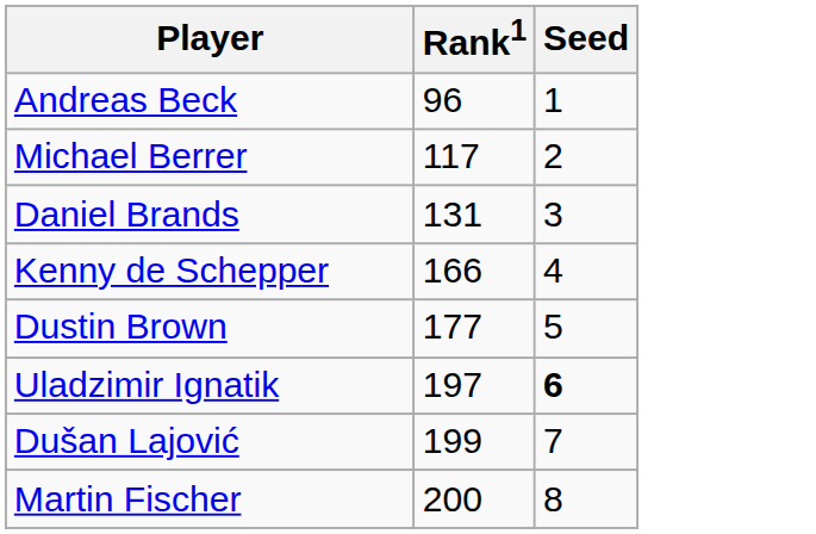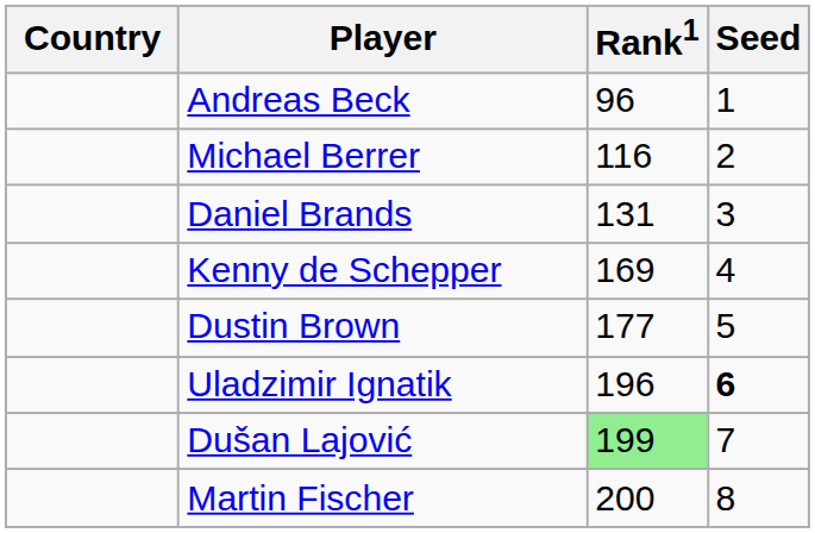 <table class="sortable wikitable">
 <tr>
+<th width="70">Country</th>
 <th width="175">Player</th>
 <th>Rank<sup>1</sup></th>
 <th>Seed</th>
 </tr>
 <tr>
+<td></td>
 <td><a href='#'>Andreas Beck</a></td>
 <td>96</td>
 <td>1</td>
 </tr>
 <tr>
+<td></td>
 <td><a href='#'>Michael Berrer</a></td>
-<td>117</td>
+<td>116</td>
 <td>2</td>
 </tr>
 <tr>
+<td></td>
 <td><a href='#'>Daniel Brands</a></td>
 <td>131</td>
 <td>3</td>
 </tr>
 <tr>
+<td></td>
 <td><a href='#'>Kenny de Schepper</a></td>
-<td>166</td>
+<td>169</td>
 <td>4</td>
 </tr>
 <tr>
+<td></td>
 <td><a href='#'>Dustin Brown</a></td>
 <td>177</td>
 <td>5</td>
 </tr>
 <tr>
+<td></td>
 <td><a href='#'>Uladzimir Ignatik</a></td>
-<td>197</td>
+<td>196</td>
 <td><strong>6</strong></td>
 </tr>
 <tr>
+<td></td>
 <td><a href='#'>Dušan Lajović</a></td>
-<td>199</td>
+<td style="background: lightgreen;">199</td>
 <td>7</td>
 </tr>
 <tr>
+<td></td>
 <td><a href='#'>Martin Fischer</a></td>
 <td>200</td>
 <td>8</td>
 </tr>
 </table>
